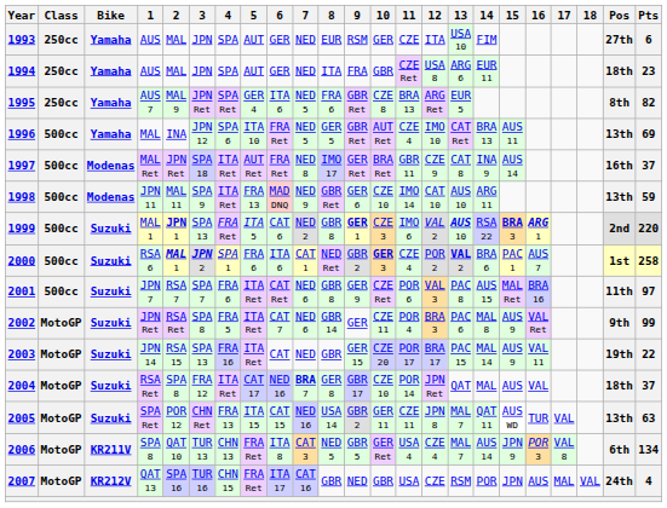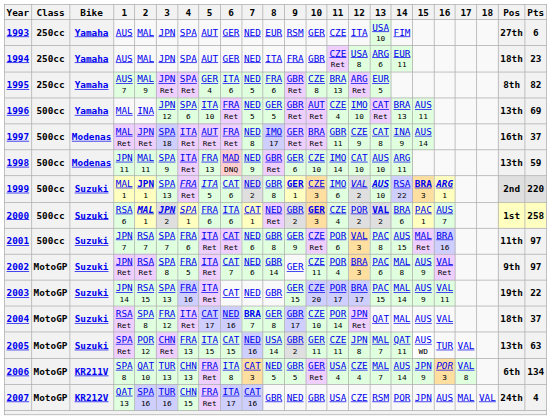 <table class="wikitable" style="text-align:center;">
 <tr>
 <th>Year</th>
 <th>Class</th>
 <th>Bike</th>
 <th>1</th>
 <th>2</th>
 <th>3</th>
 <th>4</th>
 <th>5</th>
 <th>6</th>
 <th>7</th>
 <th>8</th>
 <th>9</th>
 <th>10</th>
 <th>11</th>
 <th>12</th>
 <th>13</th>
 <th>14</th>
 <th>15</th>
 <th>16</th>
 <th>17</th>
 <th>18</th>
 <th>Pos</th>
 <th>Pts</th>
 </tr>
 <tr>
 <th align="left"><a href='#'>1993</a></th>
 <th align="left">250cc</th>
 <th align="left"><a href='#'>Yamaha</a></th>
 <td><a href='#'>AUS</a></td>
 <td><a href='#'>MAL</a></td>
 <td><a href='#'>JPN</a></td>
 <td><a href='#'>SPA</a></td>
 <td><a href='#'>AUT</a></td>
 <td><a href='#'>GER</a></td>
 <td><a href='#'>NED</a></td>
 <td><a href='#'>EUR</a></td>
 <td><a href='#'>RSM</a></td>
 <td><a href='#'>GER</a></td>
 <td><a href='#'>CZE</a></td>
 <td><a href='#'>ITA</a></td>
 <td style="background:#DFFFDF;"><a href='#'>USA</a><br><small>10</small></td>
 <td><a href='#'>FIM</a></td>
 <td></td>
 <td></td>
 <td></td>
 <td></td>
 <th>27th</th>
 <th>6</th>
 </tr>
 <tr>
 <th align="left"><a href='#'>1994</a></th>
 <th align="left">250cc</th>
 <th align="left"><a href='#'>Yamaha</a></th>
 <td><a href='#'>AUS</a></td>
 <td><a href='#'>MAL</a></td>
 <td><a href='#'>JPN</a></td>
 <td><a href='#'>SPA</a></td>
 <td><a href='#'>AUT</a></td>
 <td><a href='#'>GER</a></td>
 <td><a href='#'>NED</a></td>
 <td><a href='#'>ITA</a></td>
 <td><a href='#'>FRA</a></td>
 <td><a href='#'>GBR</a></td>
 <td style="background:#EFCFFF;"><a href='#'>CZE</a><br><small>Ret</small></td>
 <td style="background:#DFFFDF;"><a href='#'>USA</a><br><small>8</small></td>
 <td style="background:#DFFFDF;"><a href='#'>ARG</a><br><small>6</small></td>
 <td style="background:#DFFFDF;"><a href='#'>EUR</a><br><small>11</small></td>
 <td></td>
 <td></td>
 <td></td>
 <td></td>
 <th>18th</th>
 <th>23</th>
 </tr>
 <tr>
 <th align="left"><a href='#'>1995</a></th>
 <th align="left">250cc</th>
 <th align="left"><a href='#'>Yamaha</a></th>
 <td style="background:#DFFFDF;"><a href='#'>AUS</a><br><small>7</small></td>
 <td style="background:#DFFFDF;"><a href='#'>MAL</a><br><small>9</small></td>
 <td style="background:#EFCFFF;"><a href='#'>JPN</a><br><small>Ret</small></td>
 <td style="background:#EFCFFF;"><a href='#'>SPA</a><br><small>Ret</small></td>
 <td style="background:#DFFFDF;"><a href='#'>GER</a><br><small>4</small></td>
 <td style="background:#DFFFDF;"><a href='#'>ITA</a><br><small>6</small></td>
 <td style="background:#DFFFDF;"><a href='#'>NED</a><br><small>5</small></td>
 <td style="background:#DFFFDF;"><a href='#'>FRA</a><br><small>6</small></td>
 <td style="background:#EFCFFF;"><a href='#'>GBR</a><br><small>Ret</small></td>
 <td style="background:#DFFFDF;"><a href='#'>CZE</a><br><small>8</small></td>
 <td style="background:#DFFFDF;"><a href='#'>BRA</a><br><small>13</small></td>
 <td style="background:#EFCFFF;"><a href='#'>ARG</a><br><small>Ret</small></td>
 <td style="background:#DFFFDF;"><a href='#'>EUR</a><br><small>5</small></td>
 <td></td>
 <td></td>
 <td></td>
 <td></td>
 <td></td>
 <th>8th</th>
 <th>82</th>
 </tr>
 <tr>
 <th align="left"><a href='#'>1996</a></th>
 <th align="left">500cc</th>
 <th align="left"><a href='#'>Yamaha</a></th>
 <td><a href='#'>MAL</a></td>
 <td><a href='#'>INA</a></td>
 <td style="background:#DFFFDF;"><a href='#'>JPN</a><br><small>12</small></td>
 <td style="background:#DFFFDF;"><a href='#'>SPA</a><br><small>6</small></td>
 <td style="background:#DFFFDF;"><a href='#'>ITA</a><br><small>10</small></td>
 <td style="background:#EFCFFF;"><a href='#'>FRA</a><br><small>Ret</small></td>
 <td style="background:#DFFFDF;"><a href='#'>NED</a><br><small>5</small></td>
 <td style="background:#DFFFDF;"><a href='#'>GER</a><br><small>5</small></td>
 <td style="background:#EFCFFF;"><a href='#'>GBR</a><br><small>Ret</small></td>
 <td style="background:#EFCFFF;"><a href='#'>AUT</a><br><small>Ret</small></td>
 <td style="background:#DFFFDF;"><a href='#'>CZE</a><br><small>4</small></td>
 <td style="background:#DFFFDF;"><a href='#'>IMO</a><br><small>10</small></td>
 <td style="background:#EFCFFF;"><a href='#'>CAT</a><br><small>Ret</small></td>
 <td style="background:#DFFFDF;"><a href='#'>BRA</a><br><small>13</small></td>
 <td style="background:#DFFFDF;"><a href='#'>AUS</a><br><small>11</small></td>
 <td></td>
 <td></td>
 <td></td>
 <th>13th</th>
 <th>69</th>
 </tr>
 <tr>
 <th align="left"><a href='#'>1997</a></th>
 <th align="left">500cc</th>
 <th align="left"><a href='#'>Modenas</a></th>
 <td style="background:#EFCFFF;"><a href='#'>MAL</a><br><small>Ret</small></td>
 <td style="background:#EFCFFF;"><a href='#'>JPN</a><br><small>Ret</small></td>
 <td style="background:#CFCFFF;"><a href='#'>SPA</a><br><small>18</small></td>
 <td style="background:#EFCFFF;"><a href='#'>ITA</a><br><small>Ret</small></td>
 <td style="background:#EFCFFF;"><a href='#'>AUT</a><br><small>Ret</small></td>
 <td style="background:#EFCFFF;"><a href='#'>FRA</a><br><small>Ret</small></td>
 <td style="background:#DFFFDF;"><a href='#'>NED</a><br><small>8</small></td>
 <td style="background:#CFCFFF;"><a href='#'>IMO</a><br><small>17</small></td>
 <td style="background:#EFCFFF;"><a href='#'>GER</a><br><small>Ret</small></td>
 <td style="background:#EFCFFF;"><a href='#'>BRA</a><br><small>Ret</small></td>
 <td style="background:#DFFFDF;"><a href='#'>GBR</a><br><small>11</small></td>
 <td style="background:#DFFFDF;"><a href='#'>CZE</a><br><small>9</small></td>
 <td style="background:#DFFFDF;"><a href='#'>CAT</a><br><small>8</small></td>
 <td style="background:#DFFFDF;"><a href='#'>INA</a><br><small>9</small></td>
 <td style="background:#DFFFDF;"><a href='#'>AUS</a><br><small>14</small></td>
 <td></td>
 <td></td>
 <td></td>
 <th>16th</th>
 <th>37</th>
 </tr>
 <tr>
 <th align="left"><a href='#'>1998</a></th>
 <th align="left">500cc</th>
 <th align="left"><a href='#'>Modenas</a></th>
 <td style="background:#DFFFDF;"><a href='#'>JPN</a><br><small>11</small></td>
 <td style="background:#DFFFDF;"><a href='#'>MAL</a><br><small>11</small></td>
 <td style="background:#DFFFDF;"><a href='#'>SPA</a><br><small>9</small></td>
 <td style="background:#EFCFFF;"><a href='#'>ITA</a><br><small>Ret</small></td>
 <td style="background:#DFFFDF;"><a href='#'>FRA</a><br><small>13</small></td>
 <td style="background:#ffcfcf;"><a href='#'>MAD</a><br><small>DNQ</small></td>
 <td style="background:#DFFFDF;"><a href='#'>NED</a><br><small>9</small></td>
 <td style="background:#EFCFFF;"><a href='#'>GBR</a><br><small>Ret</small></td>
 <td style="background:#DFFFDF;"><a href='#'>GER</a><br><small>6</small></td>
 <td style="background:#DFFFDF;"><a href='#'>CZE</a><br><small>10</small></td>
 <td style="background:#DFFFDF;"><a href='#'>IMO</a><br><small>14</small></td>
 <td style="background:#DFFFDF;"><a href='#'>CAT</a><br><small>10</small></td>
 <td style="background:#DFFFDF;"><a href='#'>AUS</a><br><small>10</small></td>
 <td style="background:#DFFFDF;"><a href='#'>ARG</a><br><small>11</small></td>
 <td></td>
 <td></td>
 <td></td>
 <td></td>
 <th>13th</th>
 <th>59</th>
 </tr>
 <tr>
 <th align="left"><a href='#'>1999</a></th>
 <th align="left">500cc</th>
 <th align="left"><a href='#'>Suzuki</a></th>
 <td style="background:#FFFFBF;"><a href='#'>MAL</a><br><small>1</small></td>
 <td style="background:#FFFFBF;"><strong><a href='#'>JPN</a></strong><br><small>1</small></td>
 <td style="background:#DFFFDF;"><a href='#'>SPA</a><br><small>13</small></td>
 <td style="background:#EFCFFF;"><em><a href='#'>FRA</a></em><br><small>Ret</small></td>
 <td style="background:#DFFFDF;"><em><a href='#'>ITA</a></em><br><small>5</small></td>
 <td style="background:#DFFFDF;"><a href='#'>CAT</a><br><small>6</small></td>
 <td style="background:#DFDFDF;"><a href='#'>NED</a><br><small>2</small></td>
 <td style="background:#DFFFDF;"><a href='#'>GBR</a><br><small>8</small></td>
 <td style="background:#FFFFBF;"><strong><a href='#'>GER</a></strong><br><small>1</small></td>
 <td style="background:#FFDF9F;"><a href='#'>CZE</a><br><small>3</small></td>
 <td style="background:#DFFFDF;"><a href='#'>IMO</a><br><small>6</small></td>
 <td style="background:#DFDFDF;"><em><a href='#'>VAL</a></em> <br><small>2</small></td>
 <td style="background:#DFFFDF;"><strong><em><a href='#'>AUS</a></em></strong><br><small>10</small></td>
 <td style="background:#CFCFFF;"><a href='#'>RSA</a><br><small>22</small></td>
 <td style="background:#FFDF9F;"><strong><a href='#'>BRA</a></strong><br><small>3</small></td>
 <td style="background:#FFFFBF;"><strong><em><a href='#'>ARG</a></em></strong><br><small>1</small></td>
 <td></td>
 <td></td>
 <td style="background:#DFDFDF;"><strong>2nd</strong></td>
 <td style="background:#DFDFDF;"><strong>220</strong></td>
 </tr>
 <tr>
 <th align="left"><a href='#'>2000</a></th>
 <th align="left">500cc</th>
 <th align="left"><a href='#'>Suzuki</a></th>
 <td style="background:#DFFFDF;"><a href='#'>RSA</a><br><small>6</small></td>
 <td style="background:#FFFFBF;"><strong><em><a href='#'>MAL</a></em></strong><br><small>1</small></td>
 <td style="background:#DFDFDF;"><strong><em><a href='#'>JPN</a></em></strong><br><small>2</small></td>
 <td style="background:#FFFFBF;"><em><a href='#'>SPA</a></em><br><small>1</small></td>
 <td style="background:#DFFFDF;"><a href='#'>FRA</a><br><small>6</small></td>
 <td style="background:#DFFFDF;"><a href='#'>ITA</a><br><small>6</small></td>
 <td style="background:#FFFFBF;"><a href='#'>CAT</a><br><small>1</small></td>
 <td style="background:#EFCFFF;"><a href='#'>NED</a><br><small>Ret</small></td>
 <td style="background:#DFDFDF;"><a href='#'>GBR</a><br><small>2</small></td>
 <td style="background:#FFDF9F;"><strong><a href='#'>GER</a></strong><br><small>3</small></td>
 <td style="background:#DFFFDF;"><a href='#'>CZE</a><br><small>4</small></td>
 <td style="background:#DFDFDF;"><a href='#'>POR</a><br><small>2</small></td>
 <td style="background:#DFDFDF;"><strong><a href='#'>VAL</a></strong><br><small>2</small></td>
 <td style="background:#DFFFDF;"><a href='#'>BRA</a><br><small>6</small></td>
 <td style="background:#FFFFBF;"><a href='#'>PAC</a><br><small>1</small></td>
 <td style="background:#DFFFDF;"><a href='#'>AUS</a><br><small>7</small></td>
 <td></td>
 <td></td>
 <td style="background:#FFFFBF;"><strong>1st</strong></td>
 <td style="background:#FFFFBF;"><strong>258</strong></td>
 </tr>
 <tr>
 <th align="left"><a href='#'>2001</a></th>
 <th align="left">500cc</th>
 <th align="left"><a href='#'>Suzuki</a></th>
 <td style="background:#DFFFDF;"><a href='#'>JPN</a><br><small>7</small></td>
 <td style="background:#DFFFDF;"><a href='#'>RSA</a><br><small>7</small></td>
 <td style="background:#DFFFDF;"><a href='#'>SPA</a><br><small>7</small></td>
 <td style="background:#DFFFDF;"><a href='#'>FRA</a><br><small>6</small></td>
 <td style="background:#EFCFFF;"><a href='#'>ITA</a><br><small>Ret</small></td>
 <td style="background:#EFCFFF;"><a href='#'>CAT</a><br><small>Ret</small></td>
 <td style="background:#DFFFDF;"><a href='#'>NED</a><br><small>6</small></td>
 <td style="background:#DFFFDF;"><a href='#'>GBR</a><br><small>8</small></td>
 <td style="background:#DFFFDF;"><a href='#'>GER</a><br><small>9</small></td>
 <td style="background:#EFCFFF;"><a href='#'>CZE</a><br><small>Ret</small></td>
 <td style="background:#DFFFDF;"><a href='#'>POR</a><br><small>6</small></td>
 <td style="background:#FFDF9F;"><a href='#'>VAL</a><br><small>3</small></td>
 <td style="background:#DFFFDF;"><a href='#'>PAC</a><br><small>8</small></td>
 <td style="background:#DFFFDF;"><a href='#'>AUS</a><br><small>15</small></td>
 <td style="background:#EFCFFF;"><a href='#'>MAL</a><br><small>Ret</small></td>
 <td style="background:#CFCFFF;"><a href='#'>BRA</a><br><small>16</small></td>
 <td></td>
 <td></td>
 <th>11th</th>
 <th>97</th>
 </tr>
 <tr>
 <th align="left"><a href='#'>2002</a></th>
 <th align="left">MotoGP</th>
 <th align="left"><a href='#'>Suzuki</a></th>
 <td style="background:#EFCFFF;"><a href='#'>JPN</a><br><small>Ret</small></td>
 <td style="background:#EFCFFF;"><a href='#'>RSA</a><br><small>Ret</small></td>
 <td style="background:#DFFFDF;"><a href='#'>SPA</a><br><small>8</small></td>
 <td style="background:#DFFFDF;"><a href='#'>FRA</a><br><small>5</small></td>
 <td style="background:#EFCFFF;"><a href='#'>ITA</a><br><small>Ret</small></td>
 <td style="background:#DFFFDF;"><a href='#'>CAT</a><br><small>7</small></td>
 <td style="background:#DFFFDF;"><a href='#'>NED</a><br><small>6</small></td>
 <td style="background:#DFFFDF;"><a href='#'>GBR</a><br><small>14</small></td>
 <td><a href='#'>GER</a></td>
 <td style="background:#DFFFDF;"><a href='#'>CZE</a><br><small>11</small></td>
 <td style="background:#DFFFDF;"><a href='#'>POR</a><br><small>4</small></td>
 <td style="background:#FFDF9F;"><a href='#'>BRA</a><br><small>3</small></td>
 <td style="background:#DFFFDF;"><a href='#'>PAC</a><br><small>6</small></td>
 <td style="background:#DFFFDF;"><a href='#'>MAL</a><br><small>8</small></td>
 <td style="background:#DFFFDF;"><a href='#'>AUS</a><br><small>9</small></td>
 <td style="background:#EFCFFF;"><a href='#'>VAL</a><br><small>Ret</small></td>
 <td></td>
 <td></td>
 <th>9th</th>
-<th>99</th>
+<th>97</th>
 </tr>
 <tr>
 <th align="left"><a href='#'>2003</a></th>
 <th align="left">MotoGP</th>
 <th align="left"><a href='#'>Suzuki</a></th>
 <td style="background:#DFFFDF;"><a href='#'>JPN</a><br><small>14</small></td>
 <td style="background:#DFFFDF;"><a href='#'>RSA</a><br><small>15</small></td>
 <td style="background:#DFFFDF;"><a href='#'>SPA</a><br><small>13</small></td>
 <td style="background:#CFCFFF;"><a href='#'>FRA</a><br><small>16</small></td>
 <td style="background:#EFCFFF;"><a href='#'>ITA</a><br><small>Ret</small></td>
 <td><a href='#'>CAT</a></td>
 <td><a href='#'>NED</a></td>
 <td><a href='#'>GBR</a></td>
 <td style="background:#DFFFDF;"><a href='#'>GER</a><br><small>15</small></td>
 <td style="background:#CFCFFF;"><a href='#'>CZE</a><br><small>20</small></td>
 <td style="background:#CFCFFF;"><a href='#'>POR</a><br><small>17</small></td>
 <td style="background:#CFCFFF;"><a href='#'>BRA</a><br><small>17</small></td>
 <td style="background:#DFFFDF;"><a href='#'>PAC</a><br><small>15</small></td>
 <td style="background:#DFFFDF;"><a href='#'>MAL</a><br><small>14</small></td>
 <td style="background:#DFFFDF;"><a href='#'>AUS</a><br><small>9</small></td>
 <td style="background:#DFFFDF;"><a href='#'>VAL</a><br><small>11</small></td>
 <td></td>
 <td></td>
 <th>19th</th>
 <th>22</th>
 </tr>
 <tr>
 <th align="left"><a href='#'>2004</a></th>
 <th align="left">MotoGP</th>
 <th align="left"><a href='#'>Suzuki</a></th>
 <td style="background:#EFCFFF;"><a href='#'>RSA</a><br><small>Ret</small></td>
 <td style="background:#DFFFDF;"><a href='#'>SPA</a><br><small>8</small></td>
 <td style="background:#DFFFDF;"><a href='#'>FRA</a><br><small>12</small></td>
 <td style="background:#EFCFFF;"><a href='#'>ITA</a><br><small>Ret</small></td>
 <td style="background:#CFCFFF;"><a href='#'>CAT</a><br><small>17</small></td>
 <td style="background:#CFCFFF;"><a href='#'>NED</a><br><small>16</small></td>
 <td style="background:#DFFFDF;"><strong><a href='#'>BRA</a></strong><br><small>7</small></td>
 <td style="background:#DFFFDF;"><a href='#'>GER</a><br><small>8</small></td>
 <td style="background:#CFCFFF;"><a href='#'>GBR</a><br><small>17</small></td>
 <td style="background:#DFFFDF;"><a href='#'>CZE</a><br><small>10</small></td>
 <td style="background:#DFFFDF;"><a href='#'>POR</a><br><small>14</small></td>
 <td style="background:#EFCFFF;"><a href='#'>JPN</a><br><small>Ret</small></td>
 <td><a href='#'>QAT</a></td>
 <td><a href='#'>MAL</a></td>
 <td><a href='#'>AUS</a></td>
 <td><a href='#'>VAL</a></td>
 <td></td>
 <td></td>
 <th>18th</th>
 <th>37</th>
 </tr>
 <tr>
 <th align="left"><a href='#'>2005</a></th>
 <th align="left">MotoGP</th>
 <th align="left"><a href='#'>Suzuki</a></th>
 <td style="background:#EFCFFF;"><a href='#'>SPA</a><br><small>Ret</small></td>
 <td style="background:#DFFFDF;"><a href='#'>POR</a><br><small>12</small></td>
 <td style="background:#EFCFFF;"><a href='#'>CHN</a><br><small>Ret</small></td>
 <td style="background:#DFFFDF;"><a href='#'>FRA</a><br><small>13</small></td>
 <td style="background:#DFFFDF;"><a href='#'>ITA</a><br><small>15</small></td>
 <td style="background:#DFFFDF;"><a href='#'>CAT</a><br><small>15</small></td>
 <td style="background:#CFCFFF;"><a href='#'>NED</a><br><small>16</small></td>
 <td style="background:#DFFFDF;"><a href='#'>USA</a><br><small>14</small></td>
 <td style="background:#DFDFDF;"><a href='#'>GBR</a><br><small>2</small></td>
 <td style="background:#DFFFDF;"><a href='#'>GER</a><br><small>11</small></td>
 <td style="background:#DFFFDF;"><a href='#'>CZE</a><br><small>11</small></td>
 <td style="background:#DFFFDF;"><a href='#'>JPN</a><br><small>8</small></td>
 <td style="background:#DFFFDF;"><a href='#'>MAL</a><br><small>7</small></td>
 <td style="background:#DFFFDF;"><a href='#'>QAT</a><br><small>11</small></td>
 <td style="background:#FFFFFF;"><a href='#'>AUS</a><br><small>WD</small></td>
 <td><a href='#'>TUR</a></td>
 <td><a href='#'>VAL</a></td>
 <td></td>
 <th>13th</th>
 <th>63</th>
 </tr>
 <tr>
 <th align="left"><a href='#'>2006</a></th>
 <th align="left">MotoGP</th>
 <th align="left"><a href='#'>KR211V</a></th>
 <td style="background:#DFFFDF;"><a href='#'>SPA</a><br><small>8</small></td>
 <td style="background:#DFFFDF;"><a href='#'>QAT</a><br><small>10</small></td>
 <td style="background:#DFFFDF;"><a href='#'>TUR</a><br><small>13</small></td>
 <td style="background:#DFFFDF;"><a href='#'>CHN</a><br><small>13</small></td>
 <td style="background:#EFCFFF;"><a href='#'>FRA</a><br><small>Ret</small></td>
 <td style="background:#DFFFDF;"><a href='#'>ITA</a><br><small>8</small></td>
 <td style="background:#FFDF9F;"><a href='#'>CAT</a><br><small>3</small></td>
 <td style="background:#DFFFDF;"><a href='#'>NED</a><br><small>5</small></td>
 <td style="background:#DFFFDF;"><a href='#'>GBR</a><br><small>5</small></td>
 <td style="background:#EFCFFF;"><a href='#'>GER</a><br><small>Ret</small></td>
 <td style="background:#DFFFDF;"><a href='#'>USA</a><br><small>4</small></td>
 <td style="background:#DFFFDF;"><a href='#'>CZE</a><br><small>4</small></td>
 <td style="background:#DFFFDF;"><a href='#'>MAL</a><br><small>7</small></td>
 <td style="background:#DFFFDF;"><a href='#'>AUS</a><br><small>14</small></td>
 <td style="background:#DFFFDF;"><a href='#'>JPN</a><br><small>9</small></td>
 <td style="background:#FFDF9F;"><em><a href='#'>POR</a></em><br><small>3</small></td>
 <td style="background:#DFFFDF;"><a href='#'>VAL</a><br><small>8</small></td>
 <td></td>
 <th>6th</th>
 <th>134</th>
 </tr>
 <tr>
 <th align="left"><a href='#'>2007</a></th>
 <th align="left">MotoGP</th>
 <th align="left"><a href='#'>KR212V</a></th>
 <td style="background:#DFFFDF;"><a href='#'>QAT</a><br><small>13</small></td>
 <td style="background:#CFCFFF;"><a href='#'>SPA</a><br><small>16</small></td>
 <td style="background:#CFCFFF;"><a href='#'>TUR</a><br><small>16</small></td>
 <td style="background:#DFFFDF;"><a href='#'>CHN</a><br><small>15</small></td>
 <td style="background:#EFCFFF;"><a href='#'>FRA</a><br><small>Ret</small></td>
 <td style="background:#CFCFFF;"><a href='#'>ITA</a><br><small>17</small></td>
 <td style="background:#CFCFFF;"><a href='#'>CAT</a><br><small>16</small></td>
 <td><a href='#'>GBR</a></td>
 <td><a href='#'>NED</a></td>
 <td><a href='#'>GBR</a></td>
 <td><a href='#'>USA</a></td>
 <td><a href='#'>CZE</a></td>
 <td><a href='#'>RSM</a></td>
 <td><a href='#'>POR</a></td>
 <td><a href='#'>JPN</a></td>
 <td><a href='#'>AUS</a></td>
 <td><a href='#'>MAL</a></td>
 <td><a href='#'>VAL</a></td>
 <th>24th</th>
 <th>4</th>
 </tr>
 <tr>
 <th colspan="23"></th>
 </tr>
 </table>
